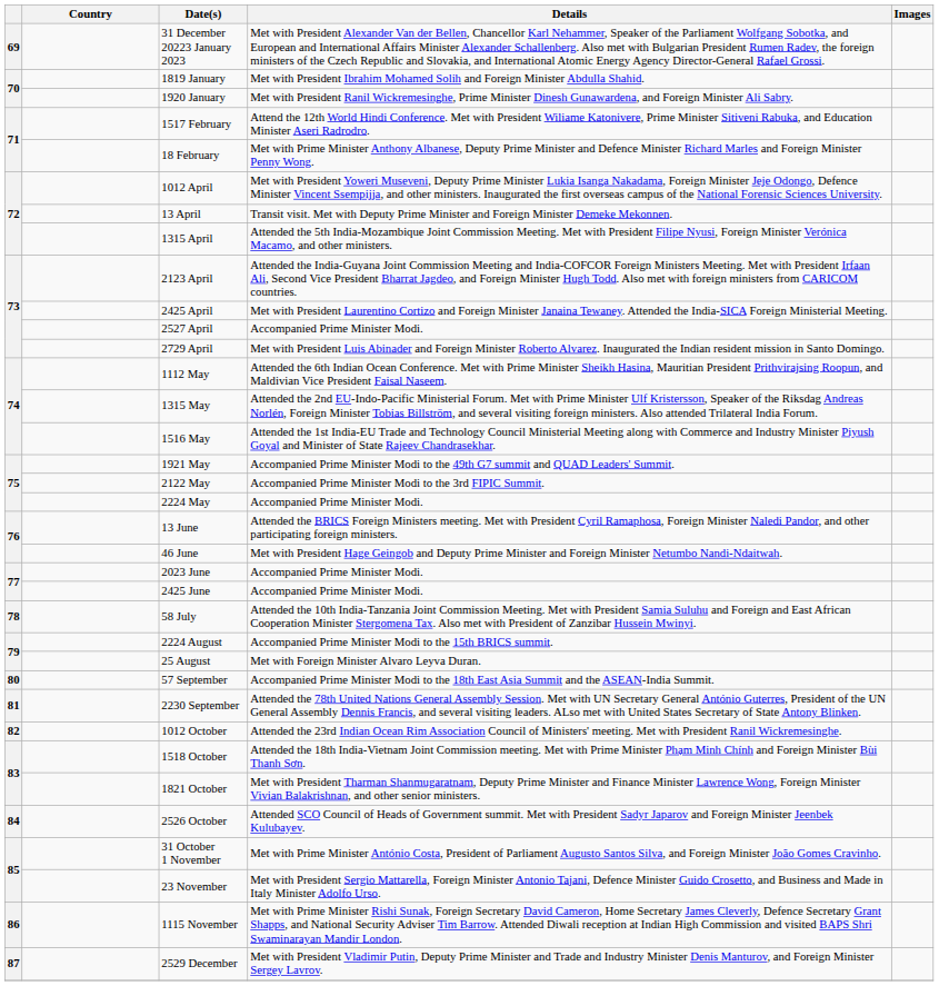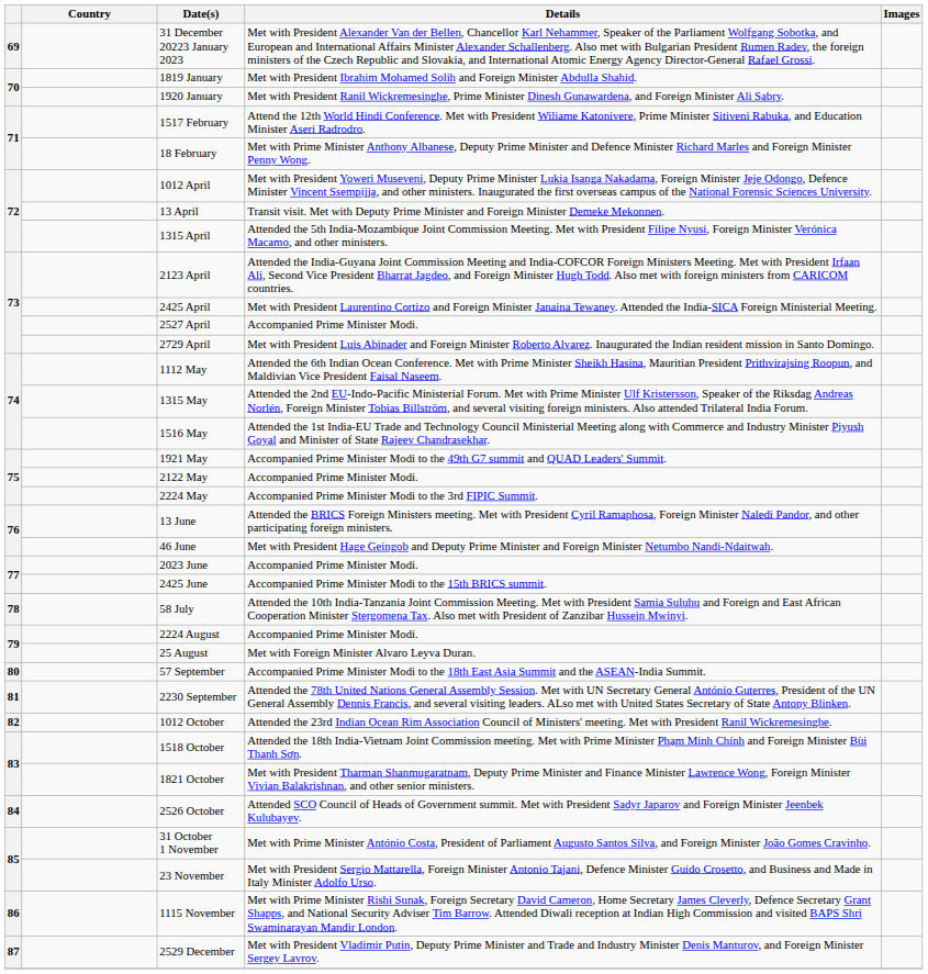 <table class="wikitable outercollapse sortable">
 <tr>
 <th></th>
 <th style="width:11em">Country</th>
 <th style="width:7em">Date(s)</th>
 <th class="unsortable">Details</th>
 <th>Images</th>
 </tr>
 <tr>
 <th>69</th>
 <td></td>
 <td>31 December 20223 January 2023</td>
 <td>Met with President <a href='#'>Alexander Van der Bellen</a>, Chancellor <a href='#'>Karl Nehammer</a>, Speaker of the Parliament <a href='#'>Wolfgang Sobotka</a>, and European and International Affairs Minister <a href='#'>Alexander Schallenberg</a>. Also met with Bulgarian President <a href='#'>Rumen Radev</a>, the foreign ministers of the Czech Republic and Slovakia, and International Atomic Energy Agency Director-General <a href='#'>Rafael Grossi</a>.</td>
 <td></td>
 </tr>
 <tr>
 <th rowspan="2">70</th>
 <td></td>
 <td>1819 January</td>
 <td>Met with President <a href='#'>Ibrahim Mohamed Solih</a> and Foreign Minister <a href='#'>Abdulla Shahid</a>.</td>
 <td></td>
 </tr>
 <tr>
 <td></td>
 <td>1920 January</td>
 <td>Met with President <a href='#'>Ranil Wickremesinghe</a>, Prime Minister <a href='#'>Dinesh Gunawardena</a>, and Foreign Minister <a href='#'>Ali Sabry</a>.</td>
 <td></td>
 </tr>
 <tr>
 <th rowspan="2">71</th>
 <td></td>
 <td>1517 February</td>
 <td>Attend the 12th <a href='#'>World Hindi Conference</a>. Met with President <a href='#'>Wiliame Katonivere</a>, Prime Minister <a href='#'>Sitiveni Rabuka</a>, and Education Minister <a href='#'>Aseri Radrodro</a>.</td>
 <td></td>
 </tr>
 <tr>
 <td></td>
 <td>18 February</td>
 <td>Met with Prime Minister <a href='#'>Anthony Albanese</a>, Deputy Prime Minister and Defence Minister <a href='#'>Richard Marles</a> and Foreign Minister <a href='#'>Penny Wong</a>.</td>
 <td></td>
 </tr>
 <tr>
 <th rowspan="3">72</th>
 <td></td>
 <td>1012 April</td>
 <td>Met with President <a href='#'>Yoweri Museveni</a>, Deputy Prime Minister <a href='#'>Lukia Isanga Nakadama</a>, Foreign Minister <a href='#'>Jeje Odongo</a>, Defence Minister <a href='#'>Vincent Ssempijja</a>, and other ministers. Inaugurated the first overseas campus of the <a href='#'>National Forensic Sciences University</a>.</td>
 <td></td>
 </tr>
 <tr>
 <td></td>
 <td>13 April</td>
 <td>Transit visit. Met with Deputy Prime Minister and Foreign Minister <a href='#'>Demeke Mekonnen</a>.</td>
 <td></td>
 </tr>
 <tr>
 <td></td>
 <td>1315 April</td>
 <td>Attended the 5th India-Mozambique Joint Commission Meeting. Met with President <a href='#'>Filipe Nyusi</a>, Foreign Minister <a href='#'>Verónica Macamo</a>, and other ministers.</td>
 <td></td>
 </tr>
 <tr>
 <th rowspan="4">73</th>
 <td></td>
 <td>2123 April</td>
 <td>Attended the India-Guyana Joint Commission Meeting and India-COFCOR Foreign Ministers Meeting. Met with President <a href='#'>Irfaan Ali</a>, Second Vice President <a href='#'>Bharrat Jagdeo</a>, and Foreign Minister <a href='#'>Hugh Todd</a>. Also met with foreign ministers from <a href='#'>CARICOM</a> countries.</td>
 <td></td>
 </tr>
 <tr>
 <td></td>
 <td>2425 April</td>
 <td>Met with President <a href='#'>Laurentino Cortizo</a> and Foreign Minister <a href='#'>Janaina Tewaney</a>. Attended the India-<a href='#'>SICA</a> Foreign Ministerial Meeting.</td>
 <td></td>
 </tr>
 <tr>
 <td></td>
 <td>2527 April</td>
 <td>Accompanied Prime Minister Modi.</td>
 <td></td>
 </tr>
 <tr>
 <td></td>
 <td>2729 April</td>
 <td>Met with President <a href='#'>Luis Abinader</a> and Foreign Minister <a href='#'>Roberto Alvarez</a>. Inaugurated the Indian resident mission in Santo Domingo.</td>
 <td></td>
 </tr>
 <tr>
 <th rowspan="3">74</th>
 <td></td>
 <td>1112 May</td>
 <td>Attended the 6th Indian Ocean Conference. Met with Prime Minister <a href='#'>Sheikh Hasina</a>, Mauritian President <a href='#'>Prithvirajsing Roopun</a>, and Maldivian Vice President <a href='#'>Faisal Naseem</a>.</td>
 <td></td>
 </tr>
 <tr>
 <td></td>
 <td>1315 May</td>
 <td>Attended the 2nd <a href='#'>EU</a>-Indo-Pacific Ministerial Forum. Met with Prime Minister <a href='#'>Ulf Kristersson</a>, Speaker of the Riksdag <a href='#'>Andreas Norlén</a>, Foreign Minister <a href='#'>Tobias Billström</a>, and several visiting foreign ministers. Also attended Trilateral India Forum.</td>
 <td></td>
 </tr>
 <tr>
 <td></td>
 <td>1516 May</td>
 <td>Attended the 1st India-EU Trade and Technology Council Ministerial Meeting along with Commerce and Industry Minister <a href='#'>Piyush Goyal</a> and Minister of State <a href='#'>Rajeev Chandrasekhar</a>.</td>
 <td></td>
 </tr>
 <tr>
 <th rowspan="3">75</th>
 <td></td>
 <td>1921 May</td>
 <td>Accompanied Prime Minister Modi to the <a href='#'>49th G7 summit</a> and <a href='#'>QUAD Leaders' Summit</a>.</td>
 <td></td>
 </tr>
 <tr>
 <td></td>
 <td>2122 May</td>
-<td>Accompanied Prime Minister Modi to the 3rd <a href='#'>FIPIC Summit</a>.</td>
+<td>Accompanied Prime Minister Modi.</td>
 <td></td>
 </tr>
 <tr>
 <td></td>
 <td>2224 May</td>
-<td>Accompanied Prime Minister Modi.</td>
+<td>Accompanied Prime Minister Modi to the 3rd <a href='#'>FIPIC Summit</a>.</td>
 <td></td>
 </tr>
 <tr>
 <th rowspan="2">76</th>
 <td></td>
 <td>13 June</td>
 <td>Attended the <a href='#'>BRICS</a> Foreign Ministers meeting. Met with President <a href='#'>Cyril Ramaphosa</a>, Foreign Minister <a href='#'>Naledi Pandor</a>, and other participating foreign ministers.</td>
 <td></td>
 </tr>
 <tr>
 <td></td>
 <td>46 June</td>
 <td>Met with President <a href='#'>Hage Geingob</a> and Deputy Prime Minister and Foreign Minister <a href='#'>Netumbo Nandi-Ndaitwah</a>.</td>
 <td></td>
 </tr>
 <tr>
 <th rowspan="2">77</th>
 <td></td>
 <td>2023 June</td>
 <td>Accompanied Prime Minister Modi.</td>
 <td></td>
 </tr>
 <tr>
 <td></td>
 <td>2425 June</td>
-<td>Accompanied Prime Minister Modi.</td>
+<td>Accompanied Prime Minister Modi to the <a href='#'>15th BRICS summit</a>.</td>
 <td></td>
 </tr>
 <tr>
 <th>78</th>
 <td></td>
 <td>58 July</td>
 <td>Attended the 10th India-Tanzania Joint Commission Meeting. Met with President <a href='#'>Samia Suluhu</a> and Foreign and East African Cooperation Minister <a href='#'>Stergomena Tax</a>. Also met with President of Zanzibar <a href='#'>Hussein Mwinyi</a>.</td>
 <td></td>
 </tr>
 <tr>
 <th rowspan="2">79</th>
 <td></td>
 <td>2224 August</td>
-<td>Accompanied Prime Minister Modi to the <a href='#'>15th BRICS summit</a>.</td>
+<td>Accompanied Prime Minister Modi.</td>
 <td></td>
 </tr>
 <tr>
 <td></td>
 <td>25 August</td>
 <td>Met with Foreign Minister Alvaro Leyva Duran.</td>
 <td></td>
 </tr>
 <tr>
 <th>80</th>
 <td></td>
 <td>57 September</td>
 <td>Accompanied Prime Minister Modi to the <a href='#'>18th East Asia Summit</a> and the <a href='#'>ASEAN</a>-India Summit.</td>
 <td></td>
 </tr>
 <tr>
 <th>81</th>
 <td><br></td>
 <td>2230 September</td>
 <td>Attended the <a href='#'>78th United Nations General Assembly Session</a>. Met with UN Secretary General <a href='#'>António Guterres</a>, President of the UN General Assembly <a href='#'>Dennis Francis</a>, and several visiting leaders. ALso met with United States Secretary of State <a href='#'>Antony Blinken</a>.</td>
 <td></td>
 </tr>
 <tr>
 <th>82</th>
 <td></td>
 <td>1012 October</td>
 <td>Attended the 23rd <a href='#'>Indian Ocean Rim Association</a> Council of Ministers' meeting. Met with President <a href='#'>Ranil Wickremesinghe</a>.</td>
 <td></td>
 </tr>
 <tr>
 <th rowspan="2">83</th>
 <td></td>
 <td>1518 October</td>
 <td>Attended the 18th India-Vietnam Joint Commission meeting. Met with Prime Minister <a href='#'>Phạm Minh Chính</a> and Foreign Minister <a href='#'>Bùi Thanh Sơn</a>.</td>
 <td></td>
 </tr>
 <tr>
 <td></td>
 <td>1821 October</td>
 <td>Met with President <a href='#'>Tharman Shanmugaratnam</a>, Deputy Prime Minister and Finance Minister <a href='#'>Lawrence Wong</a>, Foreign Minister <a href='#'>Vivian Balakrishnan</a>, and other senior ministers.</td>
 <td></td>
 </tr>
 <tr>
 <th>84</th>
 <td></td>
 <td>2526 October</td>
 <td>Attended <a href='#'>SCO</a> Council of Heads of Government summit. Met with President <a href='#'>Sadyr Japarov</a> and Foreign Minister <a href='#'>Jeenbek Kulubayev</a>.</td>
 <td></td>
 </tr>
 <tr>
 <th rowspan="2">85</th>
 <td></td>
 <td>31 October<br>1 November</td>
 <td>Met with Prime Minister <a href='#'>António Costa</a>, President of Parliament <a href='#'>Augusto Santos Silva</a>, and Foreign Minister <a href='#'>João Gomes Cravinho</a>.</td>
 <td></td>
 </tr>
 <tr>
 <td></td>
 <td>23 November</td>
 <td>Met with President <a href='#'>Sergio Mattarella</a>, Foreign Minister <a href='#'>Antonio Tajani</a>, Defence Minister <a href='#'>Guido Crosetto</a>, and Business and Made in Italy Minister <a href='#'>Adolfo Urso</a>.</td>
 <td></td>
 </tr>
 <tr>
 <th>86</th>
 <td></td>
 <td>1115 November</td>
 <td>Met with Prime Minister <a href='#'>Rishi Sunak</a>, Foreign Secretary <a href='#'>David Cameron</a>, Home Secretary <a href='#'>James Cleverly</a>, Defence Secretary <a href='#'>Grant Shapps</a>, and National Security Adviser <a href='#'>Tim Barrow</a>. Attended Diwali reception at Indian High Commission and visited <a href='#'>BAPS Shri Swaminarayan Mandir London</a>.</td>
 <td></td>
 </tr>
 <tr>
 <th>87</th>
 <td></td>
 <td>2529 December</td>
 <td>Met with President <a href='#'>Vladimir Putin</a>, Deputy Prime Minister and Trade and Industry Minister <a href='#'>Denis Manturov</a>, and Foreign Minister <a href='#'>Sergey Lavrov</a>.</td>
 <td></td>
 </tr>
 <tr>
 </tr>
 </table>
